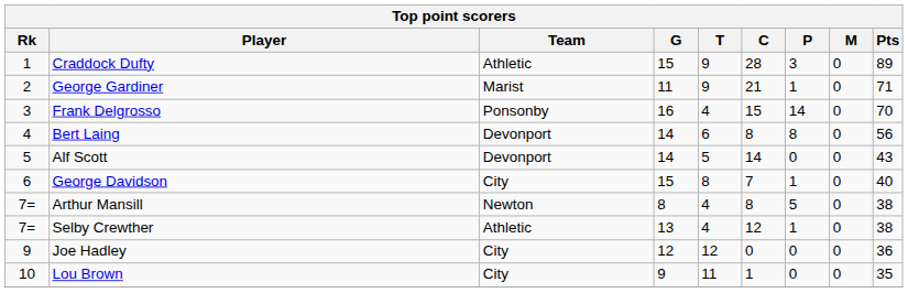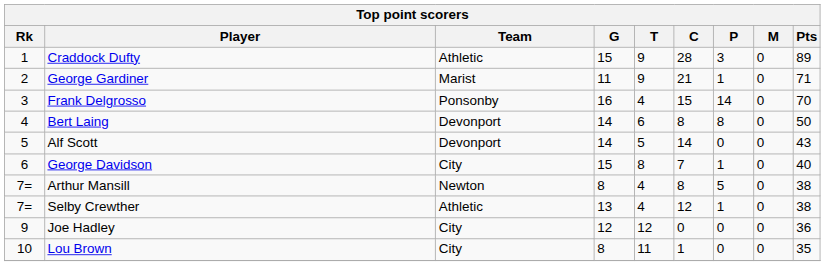 <table class="wikitable collapsible sortable" style="text-align:left; font-size:100%; width:110%;">
 <tr>
 <th colspan="100%">Top point scorers</th>
 </tr>
 <tr>
 <th style="width:5%;">Rk</th>
 <th style="width:50%;">Player</th>
 <th style="width:20%;">Team</th>
 <th style="width:5%;">G</th>
 <th style="width:5%;">T</th>
 <th style="width:5%;">C</th>
 <th style="width:5%;">P</th>
 <th style="width:5%;">M</th>
 <th style="width:10%;">Pts<br></th>
 </tr>
 <tr>
 <td style="text-align:center;">1</td>
 <td><a href='#'>Craddock Dufty</a></td>
 <td>Athletic</td>
 <td>15</td>
 <td>9</td>
 <td>28</td>
 <td>3</td>
 <td>0</td>
 <td>89</td>
 </tr>
 <tr>
 <td style="text-align:center;">2</td>
 <td><a href='#'>George Gardiner</a></td>
 <td>Marist</td>
 <td>11</td>
 <td>9</td>
 <td>21</td>
 <td>1</td>
 <td>0</td>
 <td>71</td>
 </tr>
 <tr>
 <td style="text-align:center;">3</td>
 <td><a href='#'>Frank Delgrosso</a></td>
 <td>Ponsonby</td>
 <td>16</td>
 <td>4</td>
 <td>15</td>
 <td>14</td>
 <td>0</td>
 <td>70</td>
 </tr>
 <tr>
 <td style="text-align:center;">4</td>
 <td><a href='#'>Bert Laing</a></td>
 <td>Devonport</td>
 <td>14</td>
 <td>6</td>
 <td>8</td>
 <td>8</td>
 <td>0</td>
-<td>56</td>
+<td>50</td>
 </tr>
 <tr>
 <td style="text-align:center;">5</td>
 <td>Alf Scott</td>
 <td>Devonport</td>
 <td>14</td>
 <td>5</td>
 <td>14</td>
 <td>0</td>
 <td>0</td>
 <td>43</td>
 </tr>
 <tr>
 <td style="text-align:center;">6</td>
 <td><a href='#'>George Davidson</a></td>
 <td>City</td>
 <td>15</td>
 <td>8</td>
 <td>7</td>
 <td>1</td>
 <td>0</td>
 <td>40</td>
 </tr>
 <tr>
 <td style="text-align:center;">7=</td>
 <td>Arthur Mansill</td>
 <td>Newton</td>
 <td>8</td>
 <td>4</td>
 <td>8</td>
 <td>5</td>
 <td>0</td>
 <td>38</td>
 </tr>
 <tr>
 <td style="text-align:center;">7=</td>
 <td>Selby Crewther</td>
 <td>Athletic</td>
 <td>13</td>
 <td>4</td>
 <td>12</td>
 <td>1</td>
 <td>0</td>
 <td>38</td>
 </tr>
 <tr>
 <td style="text-align:center;">9</td>
 <td>Joe Hadley</td>
 <td>City</td>
 <td>12</td>
 <td>12</td>
 <td>0</td>
 <td>0</td>
 <td>0</td>
 <td>36</td>
 </tr>
 <tr>
 <td style="text-align:center;">10</td>
 <td><a href='#'>Lou Brown</a></td>
 <td>City</td>
-<td>9</td>
+<td>8</td>
 <td>11</td>
 <td>1</td>
 <td>0</td>
 <td>0</td>
 <td>35</td>
 </tr>
 <tr>
 </tr>
 </table>
